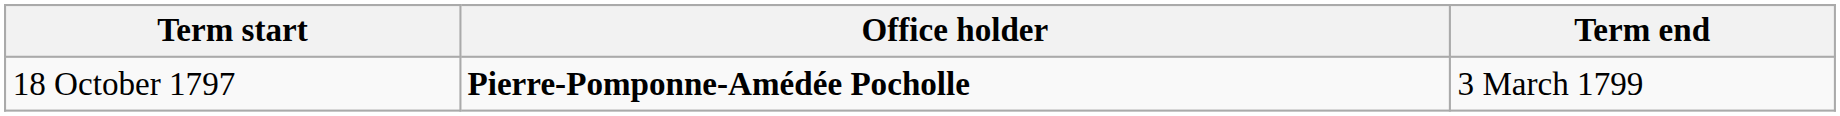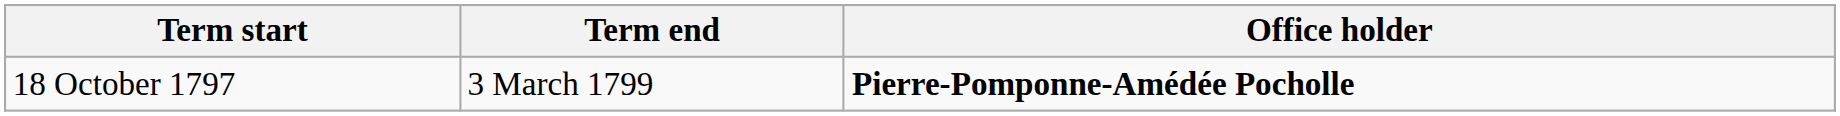 <table class="wikitable" style="width: 70%;">
 <tr>
 <th align="left">Term start</th>
+<th align="left">Term end</th>
 <th align="left">Office holder</th>
-<th align="left">Term end</th>
 </tr>
 <tr valign="top">
 <td>18 October 1797</td>
+<td>3 March 1799</td>
 <td><strong>Pierre-Pomponne-Amédée Pocholle</strong></td>
-<td>3 March 1799</td>
 </tr>
 </table>
